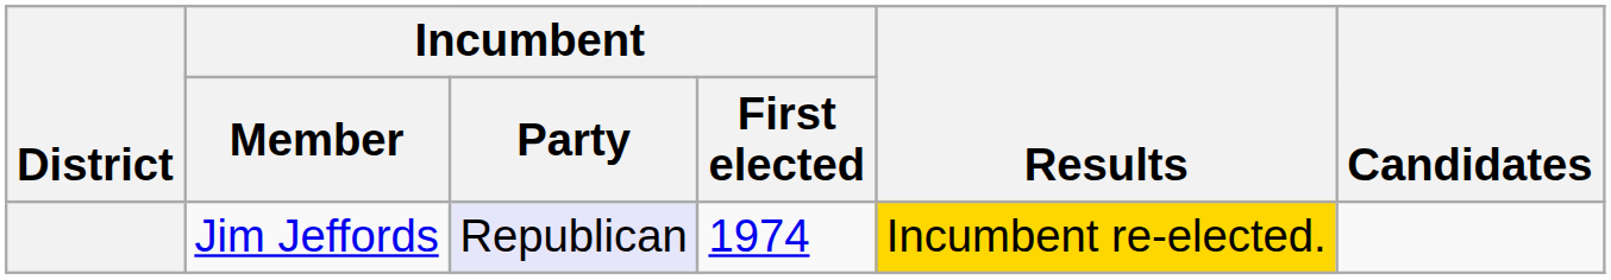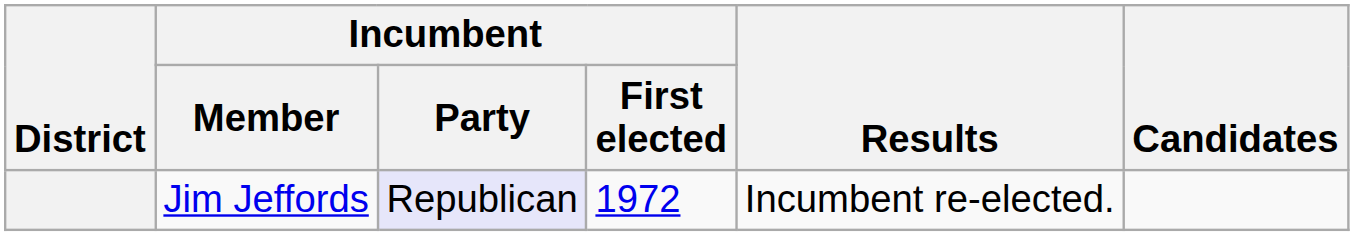 <table class=wikitable>
 <tr valign=bottom>
 <th rowspan=2>District</th>
 <th colspan=3>Incumbent</th>
 <th rowspan=2>Results</th>
 <th rowspan=2>Candidates</th>
 </tr>
 <tr>
 <th>Member</th>
 <th>Party</th>
 <th>First<br>elected</th>
 </tr>
 <tr>
 <th></th>
 <td><a href='#'>Jim Jeffords</a></td>
 <td style="background: lavender;">Republican</td>
-<td><a href='#'>1974</a></td>
-<td style="background: gold;">Incumbent re-elected.</td>
+<td><a href='#'>1972</a></td>
+<td>Incumbent re-elected.</td>
 <td nowrap></td>
 </tr>
 </table>
